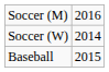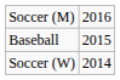 <table class="wikitable">
 <tr>
 <td>Soccer (M)</td>
 <td>2016</td>
 </tr>
 <tr>
+<td>Baseball</td>
+<td>2015</td>
+</tr>
+<tr>
 <td>Soccer (W)</td>
 <td>2014</td>
 </tr>
-<tr>
-<td>Baseball</td>
-<td>2015</td>
-</tr>
 </table>
